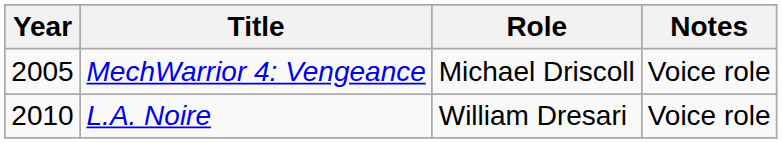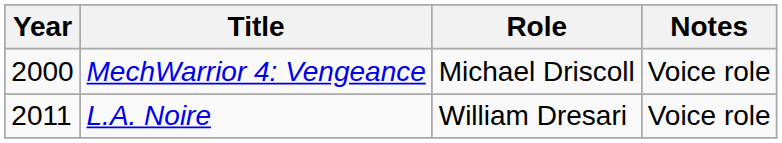 <table class="wikitable sortable plainrowheaders">
 <tr>
 <th scope="col">Year</th>
 <th scope="col">Title</th>
 <th scope="col">Role</th>
 <th scope="col" class="unsortable">Notes</th>
 </tr>
 <tr>
-<td>2005</td>
+<td>2000</td>
 <td><em><a href='#'>MechWarrior 4: Vengeance</a></em></td>
 <td>Michael Driscoll</td>
 <td>Voice role</td>
 </tr>
 <tr>
-<td>2010</td>
+<td>2011</td>
 <td><em><a href='#'>L.A. Noire</a></em></td>
 <td>William Dresari</td>
 <td>Voice role</td>
 </tr>
 </table>
